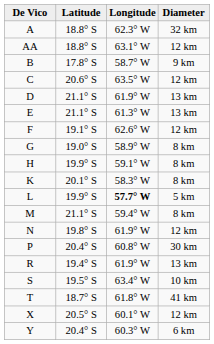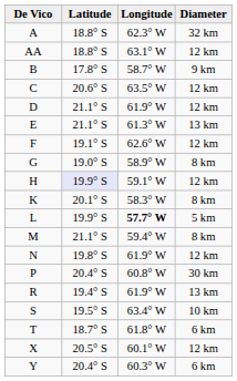 <table class="wikitable">
 <tr>
 <th width="25%" style="background:#eeeeee;">De Vico</th>
 <th width="25%" style="background:#eeeeee;">Latitude</th>
 <th width="25%" style="background:#eeeeee;">Longitude</th>
 <th width="25%" style="background:#eeeeee;">Diameter</th>
 </tr>
 <tr>
 <td align="center">A</td>
 <td align="center">18.8° S</td>
 <td align="center">62.3° W</td>
 <td align="center">32 km</td>
 </tr>
 <tr>
 <td align="center">AA</td>
 <td align="center">18.8° S</td>
 <td align="center">63.1° W</td>
 <td align="center">12 km</td>
 </tr>
 <tr>
 <td align="center">B</td>
 <td align="center">17.8° S</td>
 <td align="center">58.7° W</td>
 <td align="center">9 km</td>
 </tr>
 <tr>
 <td align="center">C</td>
 <td align="center">20.6° S</td>
 <td align="center">63.5° W</td>
 <td align="center">12 km</td>
 </tr>
 <tr>
 <td align="center">D</td>
 <td align="center">21.1° S</td>
 <td align="center">61.9° W</td>
-<td align="center">13 km</td>
+<td align="center">12 km</td>
 </tr>
 <tr>
 <td align="center">E</td>
 <td align="center">21.1° S</td>
 <td align="center">61.3° W</td>
 <td align="center">13 km</td>
 </tr>
 <tr>
 <td align="center">F</td>
 <td align="center">19.1° S</td>
 <td align="center">62.6° W</td>
 <td align="center">12 km</td>
 </tr>
 <tr>
 <td align="center">G</td>
 <td align="center">19.0° S</td>
 <td align="center">58.9° W</td>
 <td align="center">8 km</td>
 </tr>
 <tr>
 <td align="center">H</td>
-<td align="center">19.9° S</td>
+<td align="center" style="background: lavender;">19.9° S</td>
 <td align="center">59.1° W</td>
-<td align="center">8 km</td>
+<td align="center">12 km</td>
 </tr>
 <tr>
 <td align="center">K</td>
 <td align="center">20.1° S</td>
 <td align="center">58.3° W</td>
 <td align="center">8 km</td>
 </tr>
 <tr>
 <td align="center">L</td>
 <td align="center">19.9° S</td>
 <td align="center"><strong>57.7° W</strong></td>
 <td align="center">5 km</td>
 </tr>
 <tr>
 <td align="center">M</td>
 <td align="center">21.1° S</td>
 <td align="center">59.4° W</td>
 <td align="center">8 km</td>
 </tr>
 <tr>
 <td align="center">N</td>
 <td align="center">19.8° S</td>
 <td align="center">61.9° W</td>
 <td align="center">12 km</td>
 </tr>
 <tr>
 <td align="center">P</td>
 <td align="center">20.4° S</td>
 <td align="center">60.8° W</td>
 <td align="center">30 km</td>
 </tr>
 <tr>
 <td align="center">R</td>
 <td align="center">19.4° S</td>
 <td align="center">61.9° W</td>
 <td align="center">13 km</td>
 </tr>
 <tr>
 <td align="center">S</td>
 <td align="center">19.5° S</td>
 <td align="center">63.4° W</td>
 <td align="center">10 km</td>
 </tr>
 <tr>
 <td align="center">T</td>
 <td align="center">18.7° S</td>
 <td align="center">61.8° W</td>
-<td align="center">41 km</td>
+<td align="center">6 km</td>
 </tr>
 <tr>
 <td align="center">X</td>
 <td align="center">20.5° S</td>
 <td align="center">60.1° W</td>
 <td align="center">12 km</td>
 </tr>
 <tr>
 <td align="center">Y</td>
 <td align="center">20.4° S</td>
 <td align="center">60.3° W</td>
 <td align="center">6 km</td>
 </tr>
 </table>
